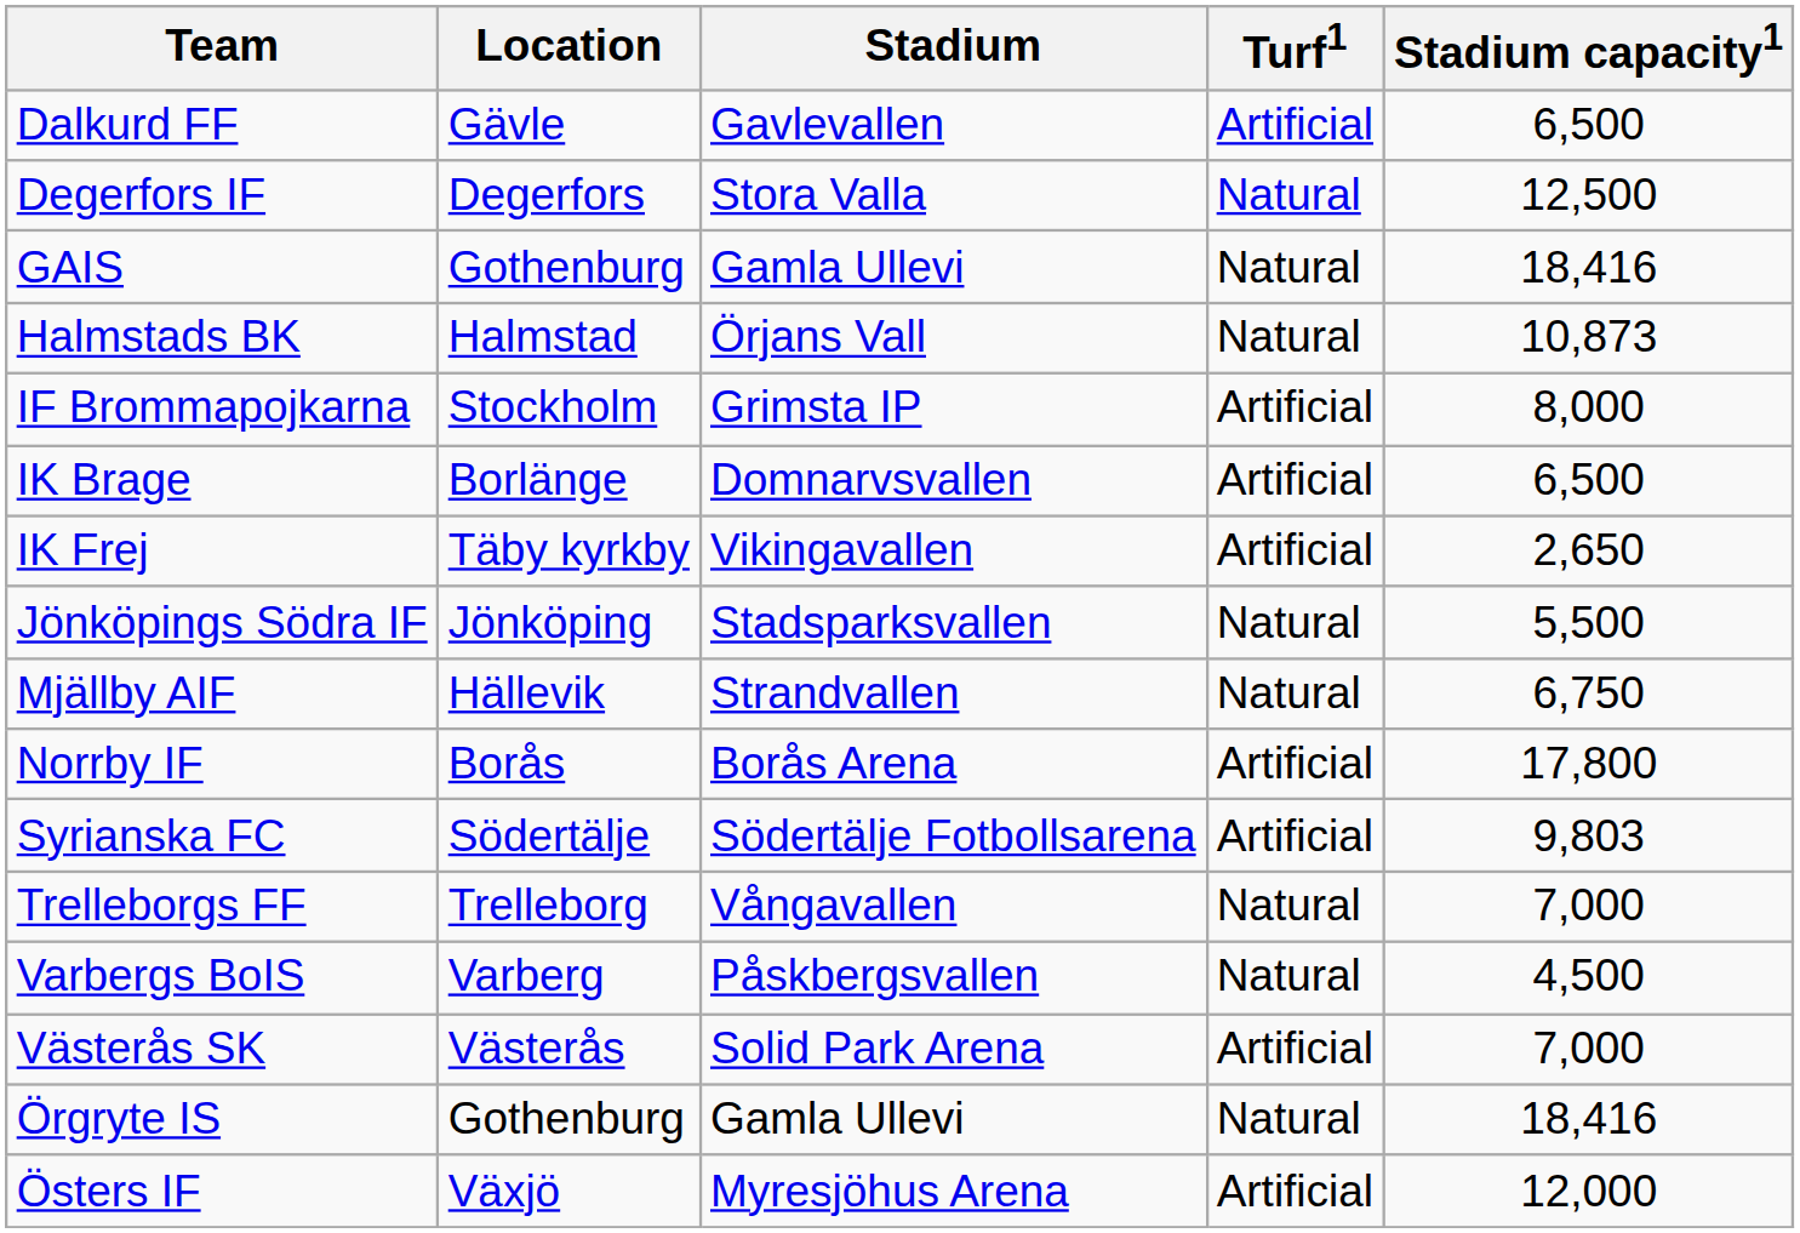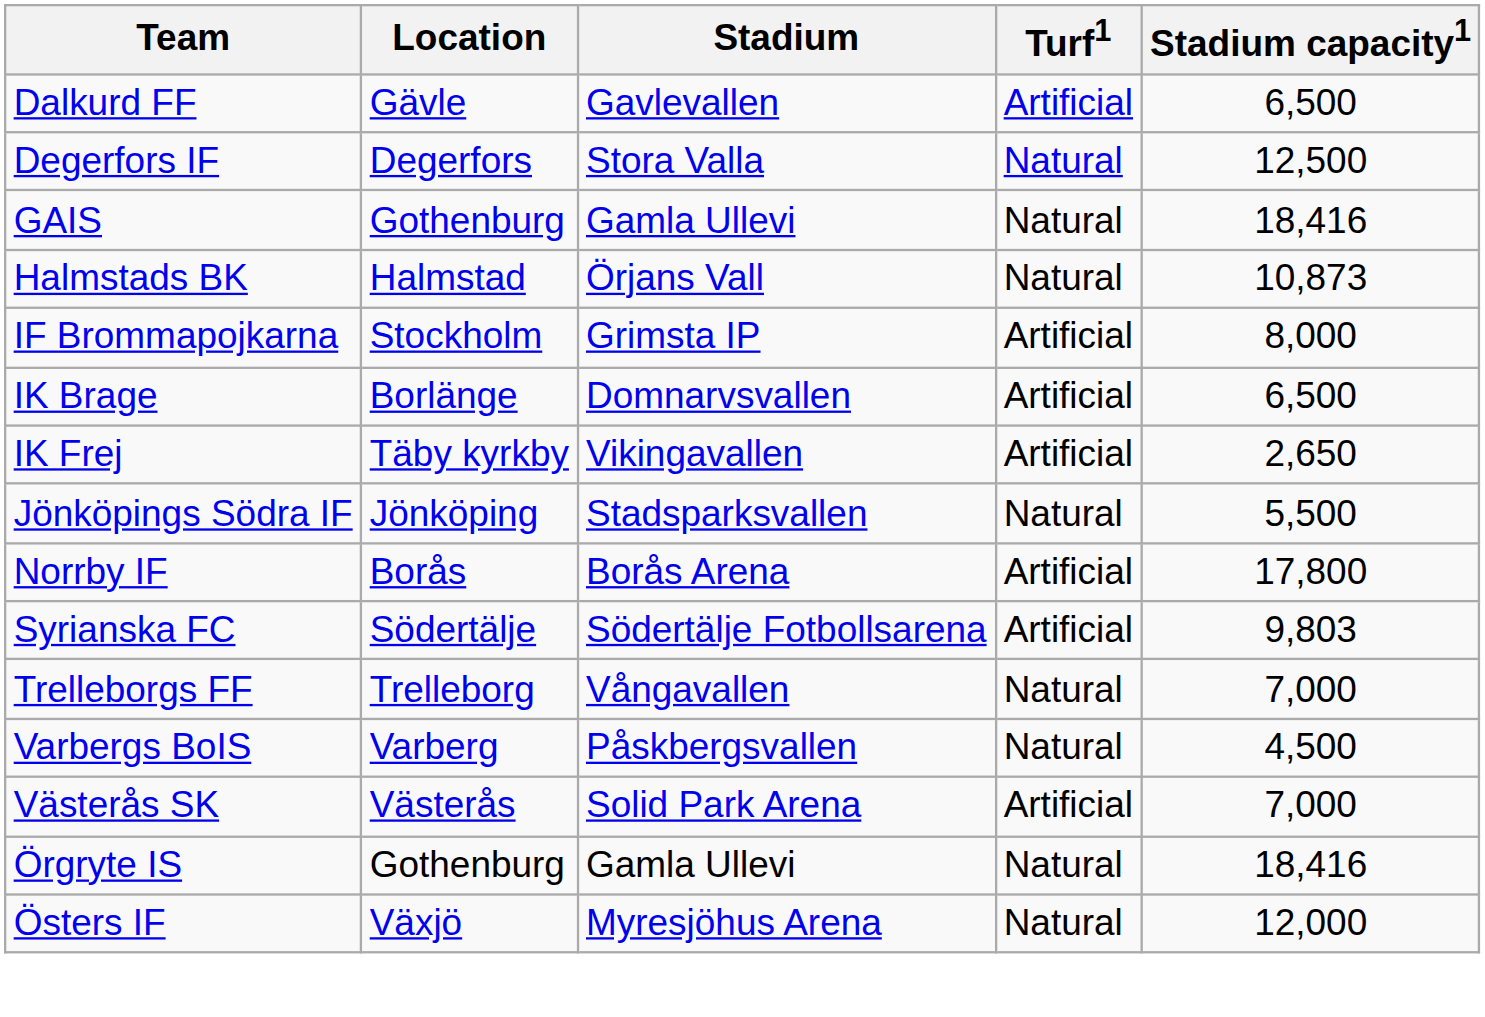 <table class="sortable wikitable" style="text-align: left;">
 <tr>
 <th>Team</th>
 <th>Location</th>
 <th>Stadium</th>
 <th>Turf<sup>1</sup></th>
 <th>Stadium capacity<sup>1</sup></th>
 </tr>
 <tr>
 <td><a href='#'>Dalkurd FF</a></td>
 <td><a href='#'>Gävle</a></td>
 <td><a href='#'>Gavlevallen</a></td>
 <td><a href='#'>Artificial</a></td>
 <td align="center">6,500</td>
 </tr>
 <tr>
 <td><a href='#'>Degerfors IF</a></td>
 <td><a href='#'>Degerfors</a></td>
 <td><a href='#'>Stora Valla</a></td>
 <td><a href='#'>Natural</a></td>
 <td align="center">12,500</td>
 </tr>
 <tr>
 <td><a href='#'>GAIS</a></td>
 <td><a href='#'>Gothenburg</a></td>
 <td><a href='#'>Gamla Ullevi</a></td>
 <td>Natural</td>
 <td align="center">18,416</td>
 </tr>
 <tr>
 <td><a href='#'>Halmstads BK</a></td>
 <td><a href='#'>Halmstad</a></td>
 <td><a href='#'>Örjans Vall</a></td>
 <td>Natural</td>
 <td align="center">10,873</td>
 </tr>
 <tr>
 <td><a href='#'>IF Brommapojkarna</a></td>
 <td><a href='#'>Stockholm</a></td>
 <td><a href='#'>Grimsta IP</a></td>
 <td>Artificial</td>
 <td align="center">8,000</td>
 </tr>
 <tr>
 <td><a href='#'>IK Brage</a></td>
 <td><a href='#'>Borlänge</a></td>
 <td><a href='#'>Domnarvsvallen</a></td>
 <td>Artificial</td>
 <td align="center">6,500</td>
 </tr>
 <tr>
 <td><a href='#'>IK Frej</a></td>
 <td><a href='#'>Täby kyrkby</a></td>
 <td><a href='#'>Vikingavallen</a></td>
 <td>Artificial</td>
 <td align="center">2,650</td>
 </tr>
 <tr>
 <td><a href='#'>Jönköpings Södra IF</a></td>
 <td><a href='#'>Jönköping</a></td>
 <td><a href='#'>Stadsparksvallen</a></td>
 <td>Natural</td>
 <td align="center">5,500</td>
 </tr>
 <tr>
-<td><a href='#'>Mjällby AIF</a></td>
-<td><a href='#'>Hällevik</a></td>
-<td><a href='#'>Strandvallen</a></td>
-<td>Natural</td>
-<td align="center">6,750</td>
-</tr>
-<tr>
 <td><a href='#'>Norrby IF</a></td>
 <td><a href='#'>Borås</a></td>
 <td><a href='#'>Borås Arena</a></td>
 <td>Artificial</td>
 <td align="center">17,800</td>
 </tr>
 <tr>
 <td><a href='#'>Syrianska FC</a></td>
 <td><a href='#'>Södertälje</a></td>
 <td><a href='#'>Södertälje Fotbollsarena</a></td>
 <td>Artificial</td>
 <td align="center">9,803</td>
 </tr>
 <tr>
 <td><a href='#'>Trelleborgs FF</a></td>
 <td><a href='#'>Trelleborg</a></td>
 <td><a href='#'>Vångavallen</a></td>
 <td>Natural</td>
 <td align="center">7,000</td>
 </tr>
 <tr>
 <td><a href='#'>Varbergs BoIS</a></td>
 <td><a href='#'>Varberg</a></td>
 <td><a href='#'>Påskbergsvallen</a></td>
 <td>Natural</td>
 <td align="center">4,500</td>
 </tr>
 <tr>
 <td><a href='#'>Västerås SK</a></td>
 <td><a href='#'>Västerås</a></td>
 <td><a href='#'>Solid Park Arena</a></td>
 <td>Artificial</td>
 <td align="center">7,000</td>
 </tr>
 <tr>
 <td><a href='#'>Örgryte IS</a></td>
 <td>Gothenburg</td>
 <td>Gamla Ullevi</td>
 <td>Natural</td>
 <td align="center">18,416</td>
 </tr>
 <tr>
 <td><a href='#'>Östers IF</a></td>
 <td><a href='#'>Växjö</a></td>
 <td><a href='#'>Myresjöhus Arena</a></td>
-<td>Artificial</td>
+<td>Natural</td>
 <td align="center">12,000</td>
 </tr>
 </table>
